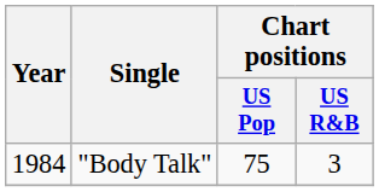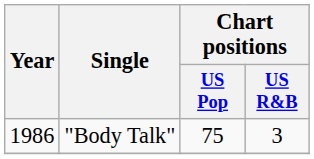 <table class="wikitable" style="text-align:center;">
 <tr>
 <th rowspan="2">Year</th>
 <th rowspan="2">Single</th>
 <th colspan="2">Chart positions</th>
 </tr>
 <tr style="font-size:smaller;">
 <th width="40"><a href='#'>US<br>Pop</a></th>
 <th width="40"><a href='#'>US<br>R&B</a></th>
 </tr>
 <tr>
-<td rowspan="1">1984</td>
+<td rowspan="1">1986</td>
 <td align="left">"Body Talk"</td>
 <td>75</td>
 <td>3</td>
 </tr>
 <tr>
 </tr>
 </table>
